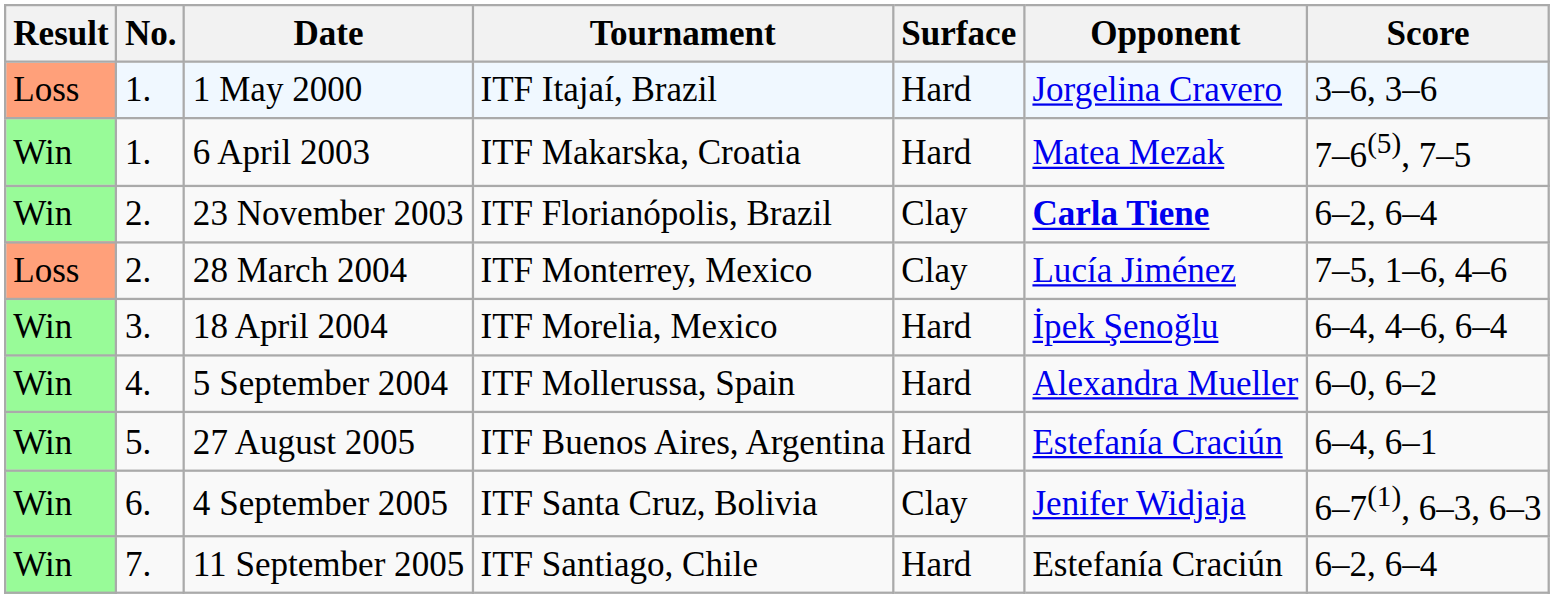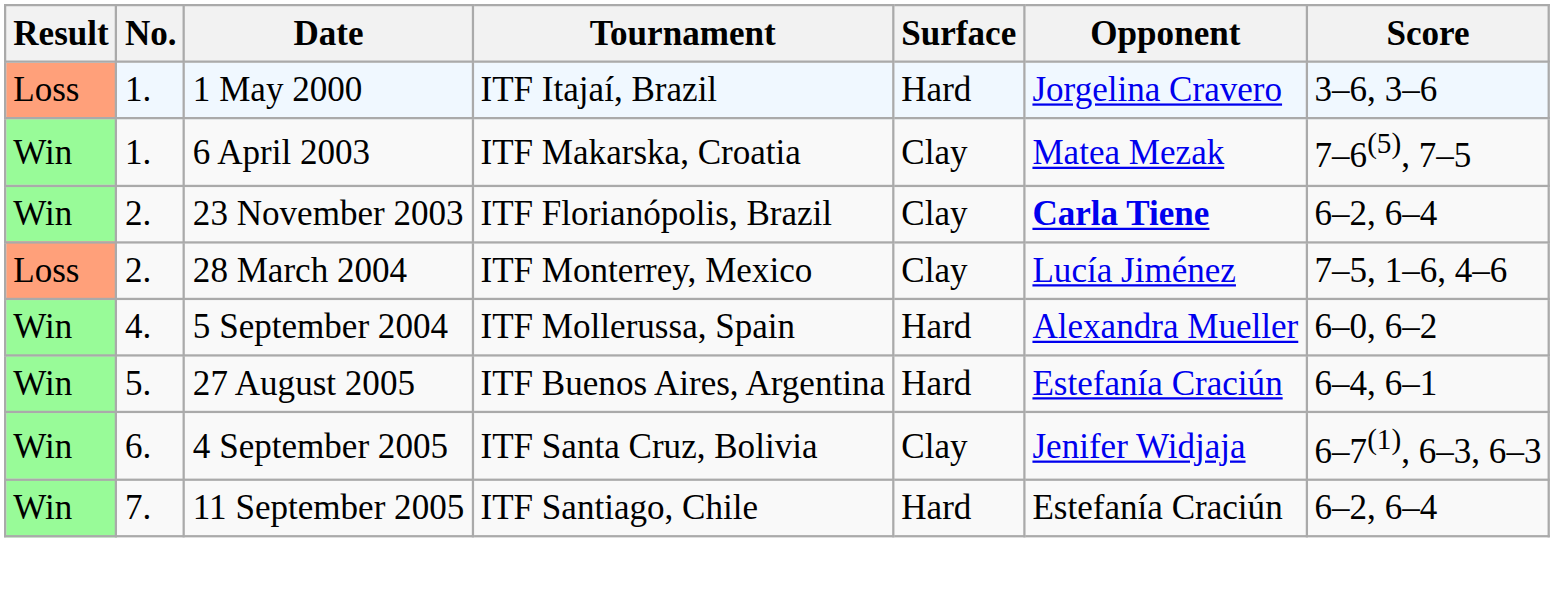 <table class="sortable wikitable" style=font-size:97%>
 <tr>
 <th>Result</th>
 <th>No.</th>
 <th>Date</th>
 <th>Tournament</th>
 <th>Surface</th>
 <th>Opponent</th>
 <th class="unsortable">Score</th>
 </tr>
 <tr style="background:#f0f8ff;">
 <td style="background:#ffa07a;">Loss</td>
 <td>1.</td>
 <td>1 May 2000</td>
 <td>ITF Itajaí, Brazil</td>
 <td>Hard</td>
 <td> <a href='#'>Jorgelina Cravero</a></td>
 <td>3–6, 3–6</td>
 </tr>
 <tr>
 <td style="background:#98fb98;">Win</td>
 <td>1.</td>
 <td>6 April 2003</td>
 <td>ITF Makarska, Croatia</td>
-<td>Hard</td>
+<td>Clay</td>
 <td> <a href='#'>Matea Mezak</a></td>
 <td>7–6<sup>(5)</sup>, 7–5</td>
 </tr>
 <tr>
 <td style="background:#98fb98;">Win</td>
 <td>2.</td>
 <td>23 November 2003</td>
 <td>ITF Florianópolis, Brazil</td>
 <td>Clay</td>
 <td><strong> <a href='#'>Carla Tiene</a></strong></td>
 <td>6–2, 6–4</td>
 </tr>
 <tr>
 <td style="background:#ffa07a;">Loss</td>
 <td>2.</td>
 <td>28 March 2004</td>
 <td>ITF Monterrey, Mexico</td>
 <td>Clay</td>
 <td> <a href='#'>Lucía Jiménez</a></td>
 <td>7–5, 1–6, 4–6</td>
-</tr>
-<tr>
-<td style="background:#98fb98;">Win</td>
-<td>3.</td>
-<td>18 April 2004</td>
-<td>ITF Morelia, Mexico</td>
-<td>Hard</td>
-<td> <a href='#'>İpek Şenoğlu</a></td>
-<td>6–4, 4–6, 6–4</td>
 </tr>
 <tr>
 <td style="background:#98fb98;">Win</td>
 <td>4.</td>
 <td>5 September 2004</td>
 <td>ITF Mollerussa, Spain</td>
 <td>Hard</td>
 <td> <a href='#'>Alexandra Mueller</a></td>
 <td>6–0, 6–2</td>
 </tr>
 <tr>
 <td style="background:#98fb98;">Win</td>
 <td>5.</td>
 <td>27 August 2005</td>
 <td>ITF Buenos Aires, Argentina</td>
 <td>Hard</td>
 <td> <a href='#'>Estefanía Craciún</a></td>
 <td>6–4, 6–1</td>
 </tr>
 <tr>
 <td style="background:#98fb98;">Win</td>
 <td>6.</td>
 <td>4 September 2005</td>
 <td>ITF Santa Cruz, Bolivia</td>
 <td>Clay</td>
 <td> <a href='#'>Jenifer Widjaja</a></td>
 <td>6–7<sup>(1)</sup>, 6–3, 6–3</td>
 </tr>
 <tr>
 <td style="background:#98fb98;">Win</td>
 <td>7.</td>
 <td>11 September 2005</td>
 <td>ITF Santiago, Chile</td>
 <td>Hard</td>
 <td> Estefanía Craciún</td>
 <td>6–2, 6–4</td>
 </tr>
 </table>
